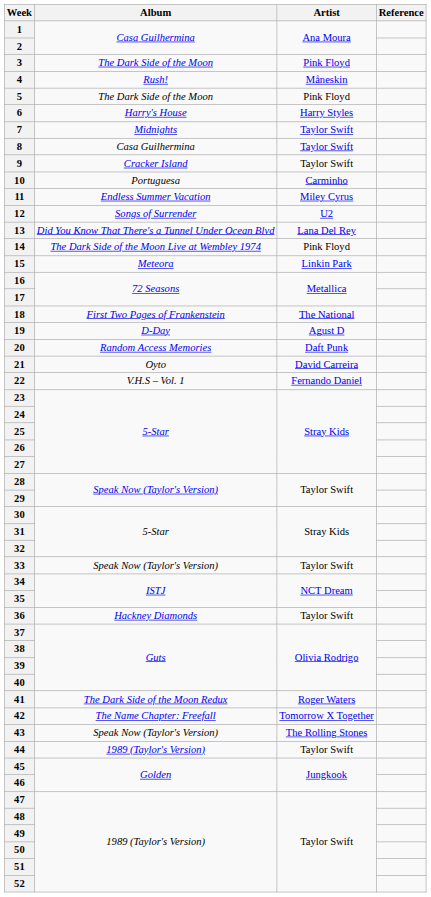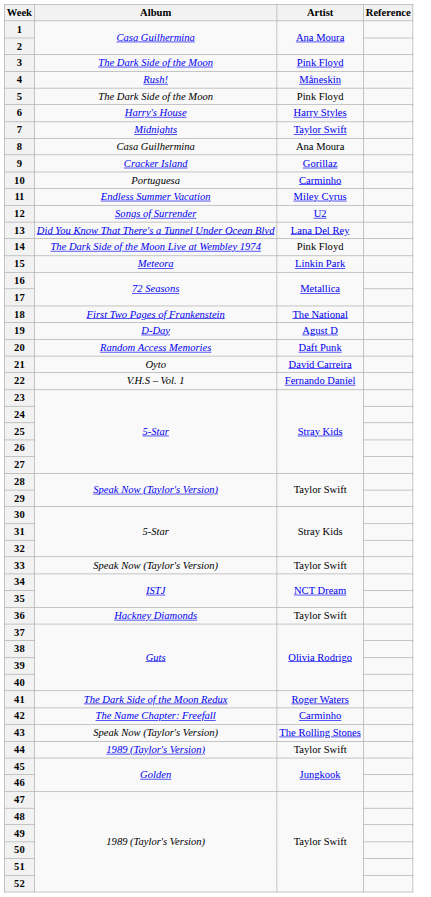 <table class="wikitable plainrowheaders" style="text-align:center">
 <tr>
 <th scope="col">Week</th>
 <th scope="col">Album</th>
 <th scope="col">Artist</th>
 <th scope="col">Reference</th>
 </tr>
 <tr>
 <th scope="row" style="text-align:center">1</th>
 <td rowspan="2"><em><a href='#'>Casa Guilhermina</a></em></td>
 <td rowspan="2"><a href='#'>Ana Moura</a></td>
 <td></td>
 </tr>
 <tr>
 <th scope="row" style="text-align:center">2</th>
 <td></td>
 </tr>
 <tr>
 <th scope="row" style="text-align:center">3</th>
 <td><em><a href='#'>The Dark Side of the Moon</a></em></td>
 <td><a href='#'>Pink Floyd</a></td>
 <td></td>
 </tr>
 <tr>
 <th scope="row" style="text-align:center">4</th>
 <td><em><a href='#'>Rush!</a></em></td>
 <td><a href='#'>Måneskin</a></td>
 <td></td>
 </tr>
 <tr>
 <th scope="row" style="text-align:center">5</th>
 <td><em>The Dark Side of the Moon</em></td>
 <td>Pink Floyd</td>
 <td></td>
 </tr>
 <tr>
 <th scope="row" style="text-align:center">6</th>
 <td><em><a href='#'>Harry's House</a></em></td>
 <td><a href='#'>Harry Styles</a></td>
 <td></td>
 </tr>
 <tr>
 <th scope="row" style="text-align:center">7</th>
 <td><em><a href='#'>Midnights</a></em></td>
 <td><a href='#'>Taylor Swift</a></td>
 <td></td>
 </tr>
 <tr>
 <th scope="row" style="text-align:center">8</th>
 <td><em>Casa Guilhermina</em></td>
-<td><a href='#'>Taylor Swift</a></td>
+<td>Ana Moura</td>
 <td></td>
 </tr>
 <tr>
 <th scope="row" style="text-align:center">9</th>
 <td><em><a href='#'>Cracker Island</a></em></td>
-<td>Taylor Swift</td>
+<td><a href='#'>Gorillaz</a></td>
 <td></td>
 </tr>
 <tr>
 <th scope="row" style="text-align:center">10</th>
 <td><em>Portuguesa</em></td>
 <td><a href='#'>Carminho</a></td>
 <td></td>
 </tr>
 <tr>
 <th scope="row" style="text-align:center">11</th>
 <td><em><a href='#'>Endless Summer Vacation</a></em></td>
 <td><a href='#'>Miley Cyrus</a></td>
 <td></td>
 </tr>
 <tr>
 <th scope="row" style="text-align:center">12</th>
 <td><em><a href='#'>Songs of Surrender</a></em></td>
 <td><a href='#'>U2</a></td>
 <td></td>
 </tr>
 <tr>
 <th scope="row" style="text-align:center">13</th>
 <td><em><a href='#'>Did You Know That There's a Tunnel Under Ocean Blvd</a></em></td>
 <td><a href='#'>Lana Del Rey</a></td>
 <td></td>
 </tr>
 <tr>
 <th scope="row" style="text-align:center">14</th>
 <td><em><a href='#'>The Dark Side of the Moon Live at Wembley 1974</a></em></td>
 <td>Pink Floyd</td>
 <td></td>
 </tr>
 <tr>
 <th scope="row" style="text-align:center">15</th>
 <td><em><a href='#'>Meteora</a></em></td>
 <td><a href='#'>Linkin Park</a></td>
 <td></td>
 </tr>
 <tr>
 <th scope="row" style="text-align:center">16</th>
 <td rowspan="2"><em><a href='#'>72 Seasons</a></em></td>
 <td rowspan="2"><a href='#'>Metallica</a></td>
 <td></td>
 </tr>
 <tr>
 <th scope="row" style="text-align:center">17</th>
 <td></td>
 </tr>
 <tr>
 <th scope="row" style="text-align:center">18</th>
 <td><em><a href='#'>First Two Pages of Frankenstein</a></em></td>
 <td><a href='#'>The National</a></td>
 <td></td>
 </tr>
 <tr>
 <th scope="row" style="text-align:center">19</th>
 <td><em><a href='#'>D-Day</a></em></td>
 <td><a href='#'>Agust D</a></td>
 <td></td>
 </tr>
 <tr>
 <th scope="row" style="text-align:center">20</th>
 <td><em><a href='#'>Random Access Memories</a></em></td>
 <td><a href='#'>Daft Punk</a></td>
 <td></td>
 </tr>
 <tr>
 <th scope="row" style="text-align:center">21</th>
 <td><em>Oyto</em></td>
 <td><a href='#'>David Carreira</a></td>
 <td></td>
 </tr>
 <tr>
 <th scope="row" style="text-align:center">22</th>
 <td><em>V.H.S – Vol. 1</em></td>
 <td><a href='#'>Fernando Daniel</a></td>
 <td></td>
 </tr>
 <tr>
 <th scope="row" style="text-align:center">23</th>
 <td rowspan="5"><em><a href='#'>5-Star</a></em></td>
 <td rowspan="5"><a href='#'>Stray Kids</a></td>
 <td></td>
 </tr>
 <tr>
 <th scope="row" style="text-align:center">24</th>
 <td></td>
 </tr>
 <tr>
 <th scope="row" style="text-align:center">25</th>
 <td></td>
 </tr>
 <tr>
 <th scope="row" style="text-align:center">26</th>
 <td></td>
 </tr>
 <tr>
 <th scope="row" style="text-align:center">27</th>
 <td></td>
 </tr>
 <tr>
 <th scope="row" style="text-align:center">28</th>
 <td rowspan="2"><em><a href='#'>Speak Now (Taylor's Version)</a></em></td>
 <td rowspan="2">Taylor Swift</td>
 <td></td>
 </tr>
 <tr>
 <th scope="row" style="text-align:center">29</th>
 <td></td>
 </tr>
 <tr>
 <th scope="row" style="text-align:center">30</th>
 <td rowspan="3"><em>5-Star</em></td>
 <td rowspan="3">Stray Kids</td>
 <td></td>
 </tr>
 <tr>
 <th scope="row" style="text-align:center">31</th>
 <td></td>
 </tr>
 <tr>
 <th scope="row" style="text-align:center">32</th>
 <td></td>
 </tr>
 <tr>
 <th scope="row" style="text-align:center">33</th>
 <td><em>Speak Now (Taylor's Version)</em></td>
 <td>Taylor Swift</td>
 <td></td>
 </tr>
 <tr>
 <th scope="row" style="text-align:center">34</th>
 <td rowspan="2"><em><a href='#'>ISTJ</a></em></td>
 <td rowspan="2"><a href='#'>NCT Dream</a></td>
 <td></td>
 </tr>
 <tr>
 <th scope="row" style="text-align:center">35</th>
 <td></td>
 </tr>
 <tr>
 <th scope="row" style="text-align:center">36</th>
 <td><em><a href='#'>Hackney Diamonds</a></em></td>
 <td>Taylor Swift</td>
 <td></td>
 </tr>
 <tr>
 <th scope="row" style="text-align:center">37</th>
 <td rowspan="4"><em><a href='#'>Guts</a></em></td>
 <td rowspan="4"><a href='#'>Olivia Rodrigo</a></td>
 <td></td>
 </tr>
 <tr>
 <th scope="row" style="text-align:center">38</th>
 <td></td>
 </tr>
 <tr>
 <th scope="row" style="text-align:center">39</th>
 <td></td>
 </tr>
 <tr>
 <th scope="row" style="text-align:center">40</th>
 <td></td>
 </tr>
 <tr>
 <th scope="row" style="text-align:center">41</th>
 <td><em><a href='#'>The Dark Side of the Moon Redux</a></em></td>
 <td><a href='#'>Roger Waters</a></td>
 <td></td>
 </tr>
 <tr>
 <th scope="row" style="text-align:center">42</th>
 <td><em><a href='#'>The Name Chapter: Freefall</a></em></td>
-<td><a href='#'>Tomorrow X Together</a></td>
+<td><a href='#'>Carminho</a></td>
 <td></td>
 </tr>
 <tr>
 <th scope="row" style="text-align:center">43</th>
 <td><em>Speak Now (Taylor's Version)</em></td>
 <td><a href='#'>The Rolling Stones</a></td>
 <td></td>
 </tr>
 <tr>
 <th scope="row" style="text-align:center">44</th>
 <td><em><a href='#'>1989 (Taylor's Version)</a></em></td>
 <td>Taylor Swift</td>
 <td></td>
 </tr>
 <tr>
 <th scope="row" style="text-align:center">45</th>
 <td rowspan="2"><em><a href='#'>Golden</a></em></td>
 <td rowspan="2"><a href='#'>Jungkook</a></td>
 <td></td>
 </tr>
 <tr>
 <th scope="row" style="text-align:center">46</th>
 <td></td>
 </tr>
 <tr>
 <th scope="row" style="text-align:center">47</th>
 <td rowspan="6"><em>1989 (Taylor's Version)</em></td>
 <td rowspan="6">Taylor Swift</td>
 <td></td>
 </tr>
 <tr>
 <th scope="row" style="text-align:center">48</th>
 <td></td>
 </tr>
 <tr>
 <th scope="row" style="text-align:center">49</th>
 <td></td>
 </tr>
 <tr>
 <th scope="row" style="text-align:center">50</th>
 <td></td>
 </tr>
 <tr>
 <th scope="row" style="text-align:center">51</th>
 <td></td>
 </tr>
 <tr>
 <th scope="row" style="text-align:center">52</th>
 <td></td>
 </tr>
 </table>
